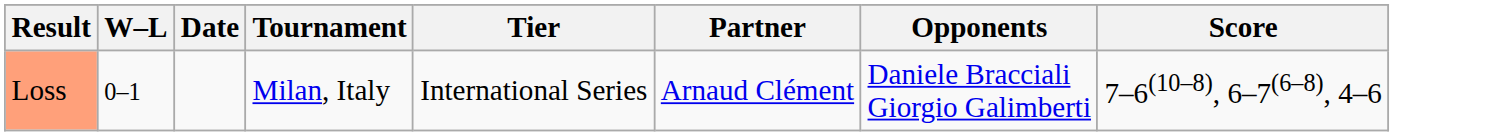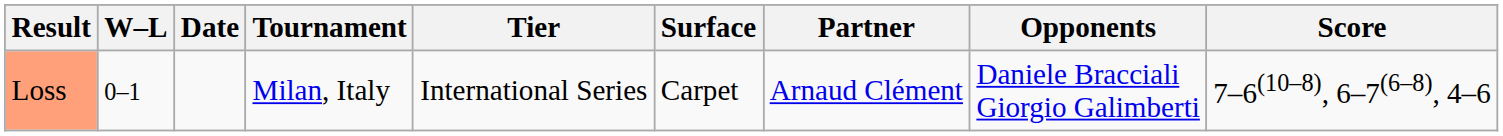 <table class="sortable wikitable">
 <tr>
 <th>Result</th>
 <th class="unsortable">W–L</th>
 <th>Date</th>
 <th>Tournament</th>
 <th>Tier</th>
+<th>Surface</th>
 <th>Partner</th>
 <th>Opponents</th>
 <th class="unsortable">Score</th>
 </tr>
 <tr>
 <td style="background:#ffa07a;">Loss</td>
 <td><small>0–1</small></td>
 <td><a href='#'></a></td>
 <td><a href='#'>Milan</a>, Italy</td>
 <td>International Series</td>
+<td>Carpet</td>
 <td> <a href='#'>Arnaud Clément</a></td>
 <td> <a href='#'>Daniele Bracciali</a> <br>  <a href='#'>Giorgio Galimberti</a></td>
 <td>7–6<sup>(10–8)</sup>, 6–7<sup>(6–8)</sup>, 4–6</td>
 </tr>
 </table>
